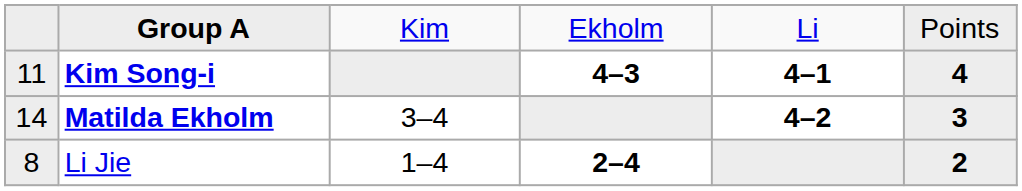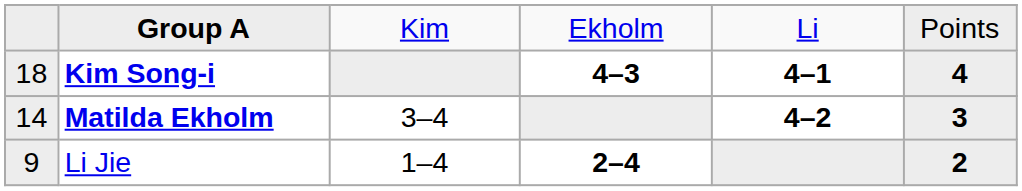 <table class="wikitable" style="font-size:90%">
 <tr style="text-align:center;">
 <td style="background-color:#ededed;" width="20"></td>
 <td style="background-color:#ededed;" width="130" style="text-align:center;"><strong>Group A</strong></td>
 <td width="90"> <a href='#'>Kim</a></td>
 <td width="90"> <a href='#'>Ekholm</a></td>
 <td width="90"> <a href='#'>Li</a></td>
 <td style="background-color:#ededed;" width="50">Points</td>
 </tr>
 <tr style="text-align:center;background-color:#ffffff;">
-<td style="background-color:#ededed;">11</td>
+<td style="background-color:#ededed;">18</td>
 <td style="text-align:left;"> <strong><a href='#'>Kim Song-i</a></strong></td>
 <td style="background-color:#ededed;"></td>
 <td><strong>4–3</strong></td>
 <td><strong>4–1</strong></td>
 <td style="background-color:#ededed;"><strong>4</strong></td>
 </tr>
 <tr style="text-align:center;background-color:#ffffff;">
 <td style="background-color:#ededed;">14</td>
 <td style="text-align:left;"> <strong><a href='#'>Matilda Ekholm</a></strong></td>
 <td>3–4</td>
 <td style="background-color:#ededed;"></td>
 <td><strong>4–2</strong></td>
 <td style="background-color:#ededed;"><strong>3</strong></td>
 </tr>
 <tr style="text-align:center;background-color:#ffffff;">
-<td style="background-color:#ededed;">8</td>
+<td style="background-color:#ededed;">9</td>
 <td style="text-align:left;"> <a href='#'>Li Jie</a></td>
 <td>1–4</td>
 <td><strong>2–4</strong></td>
 <td style="background-color:#ededed;"></td>
 <td style="background-color:#ededed;"><strong>2</strong></td>
 </tr>
 </table>
